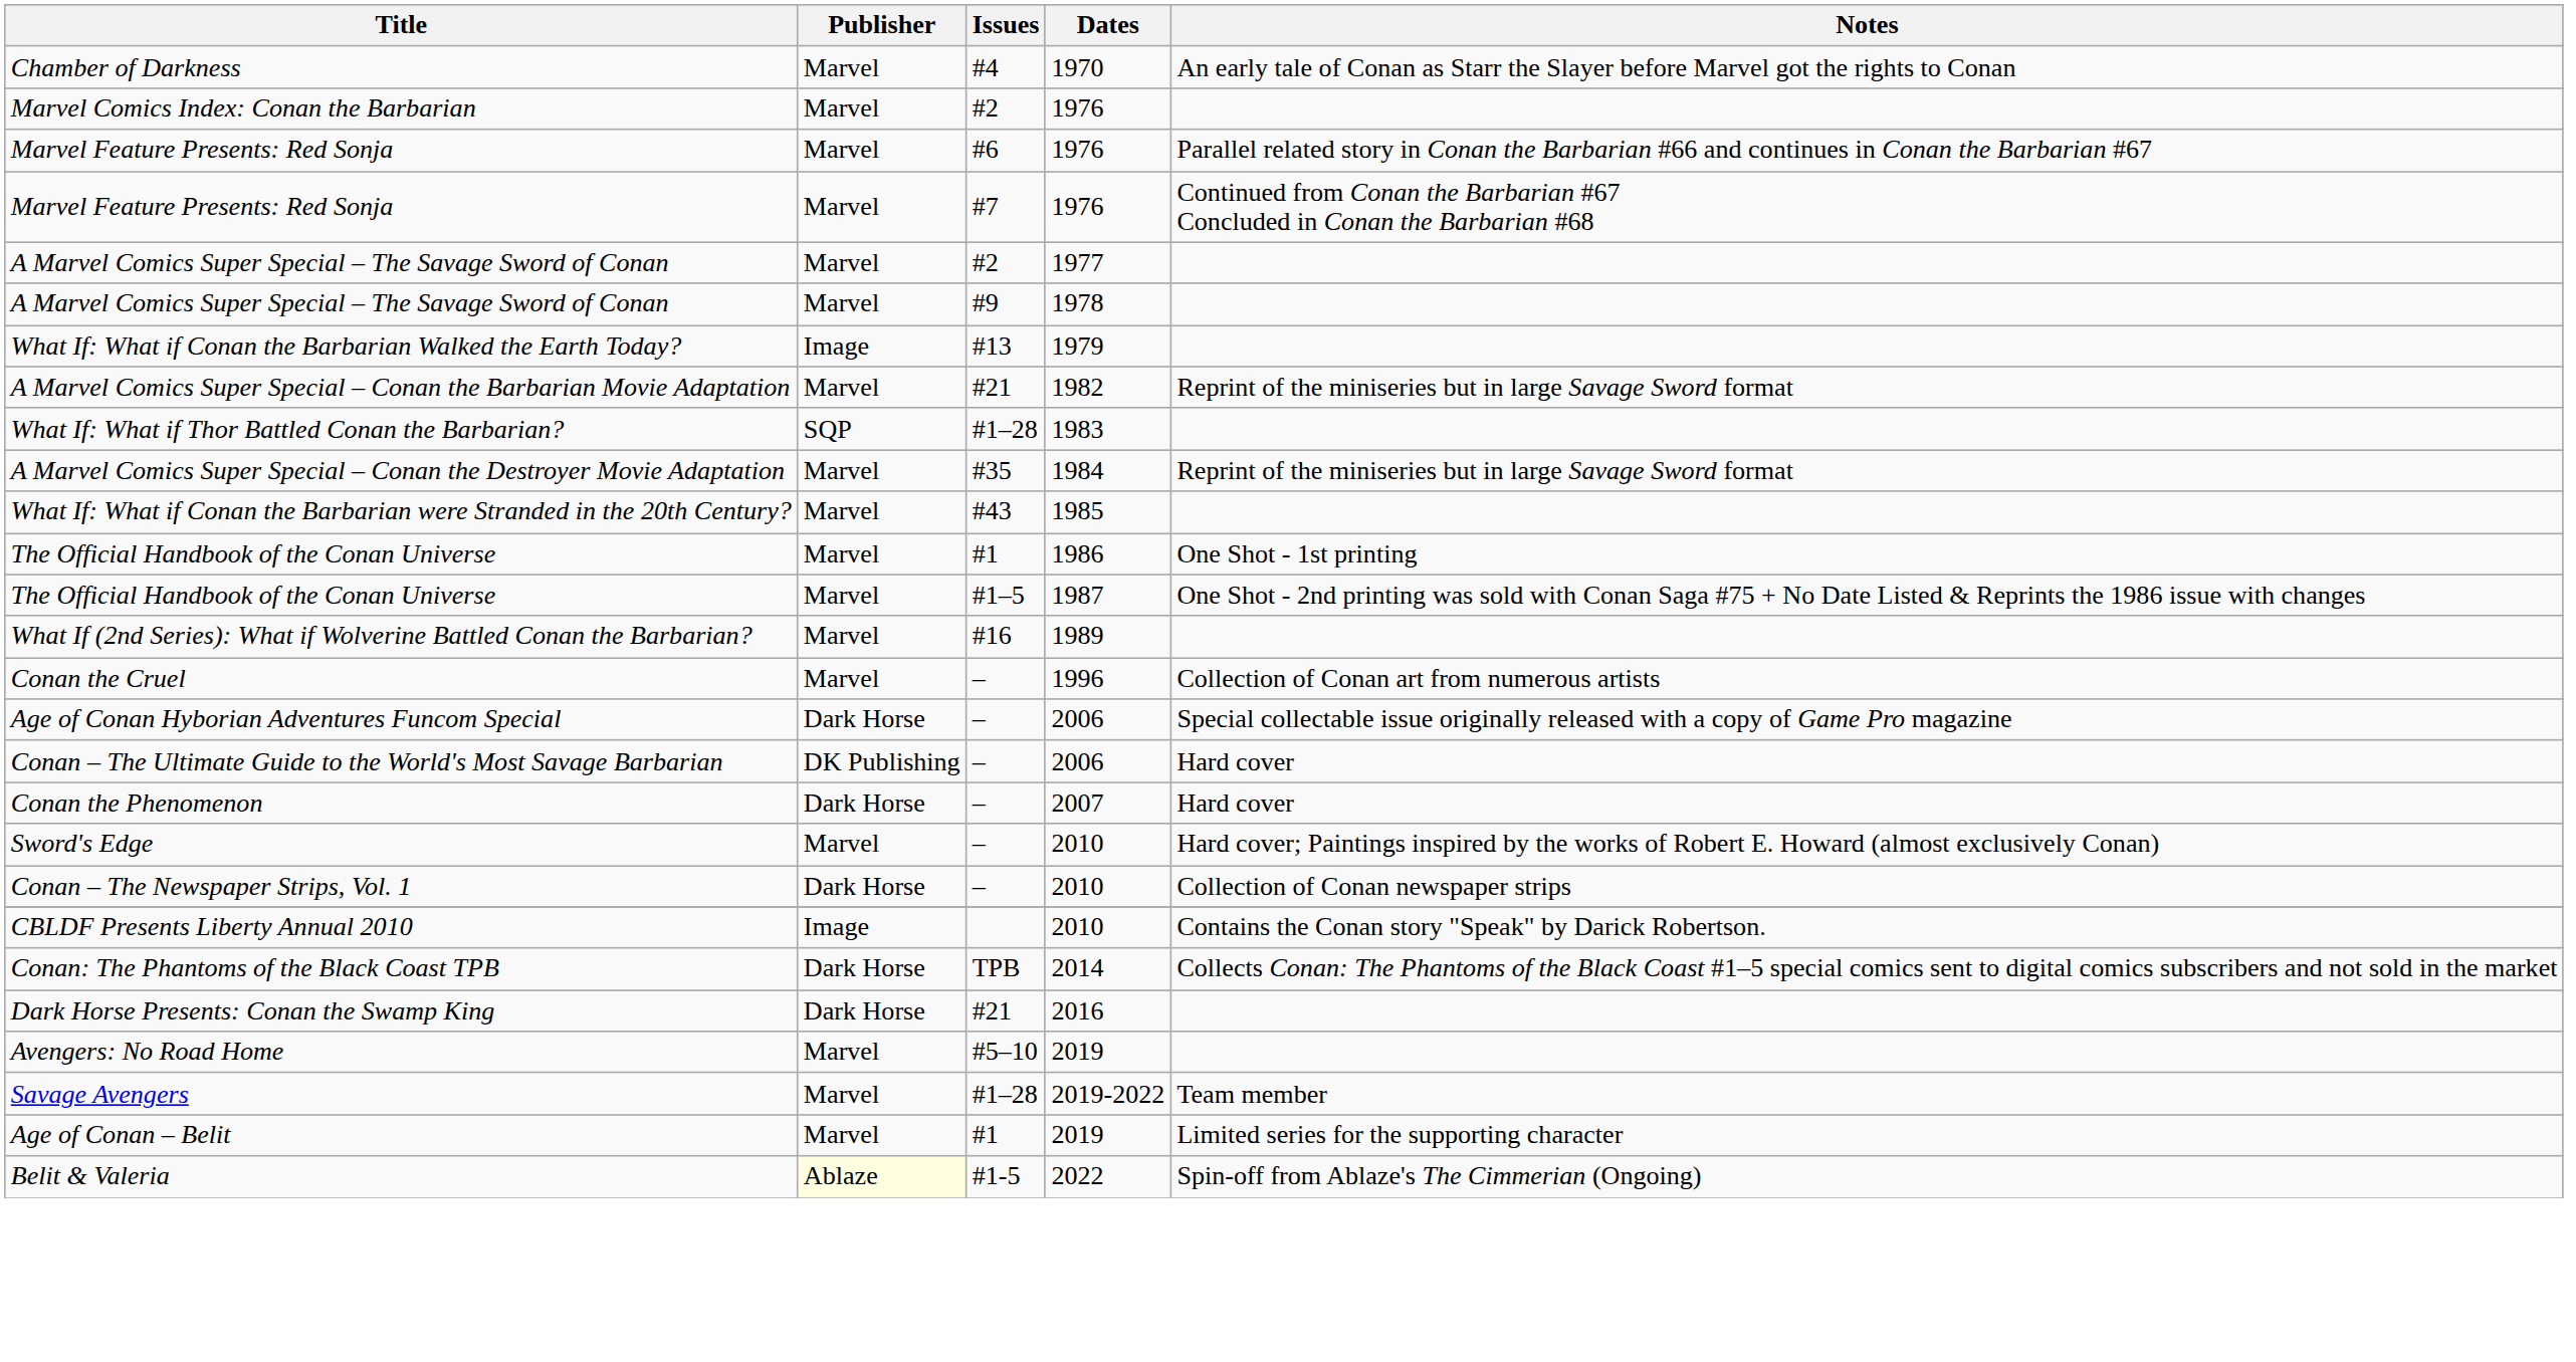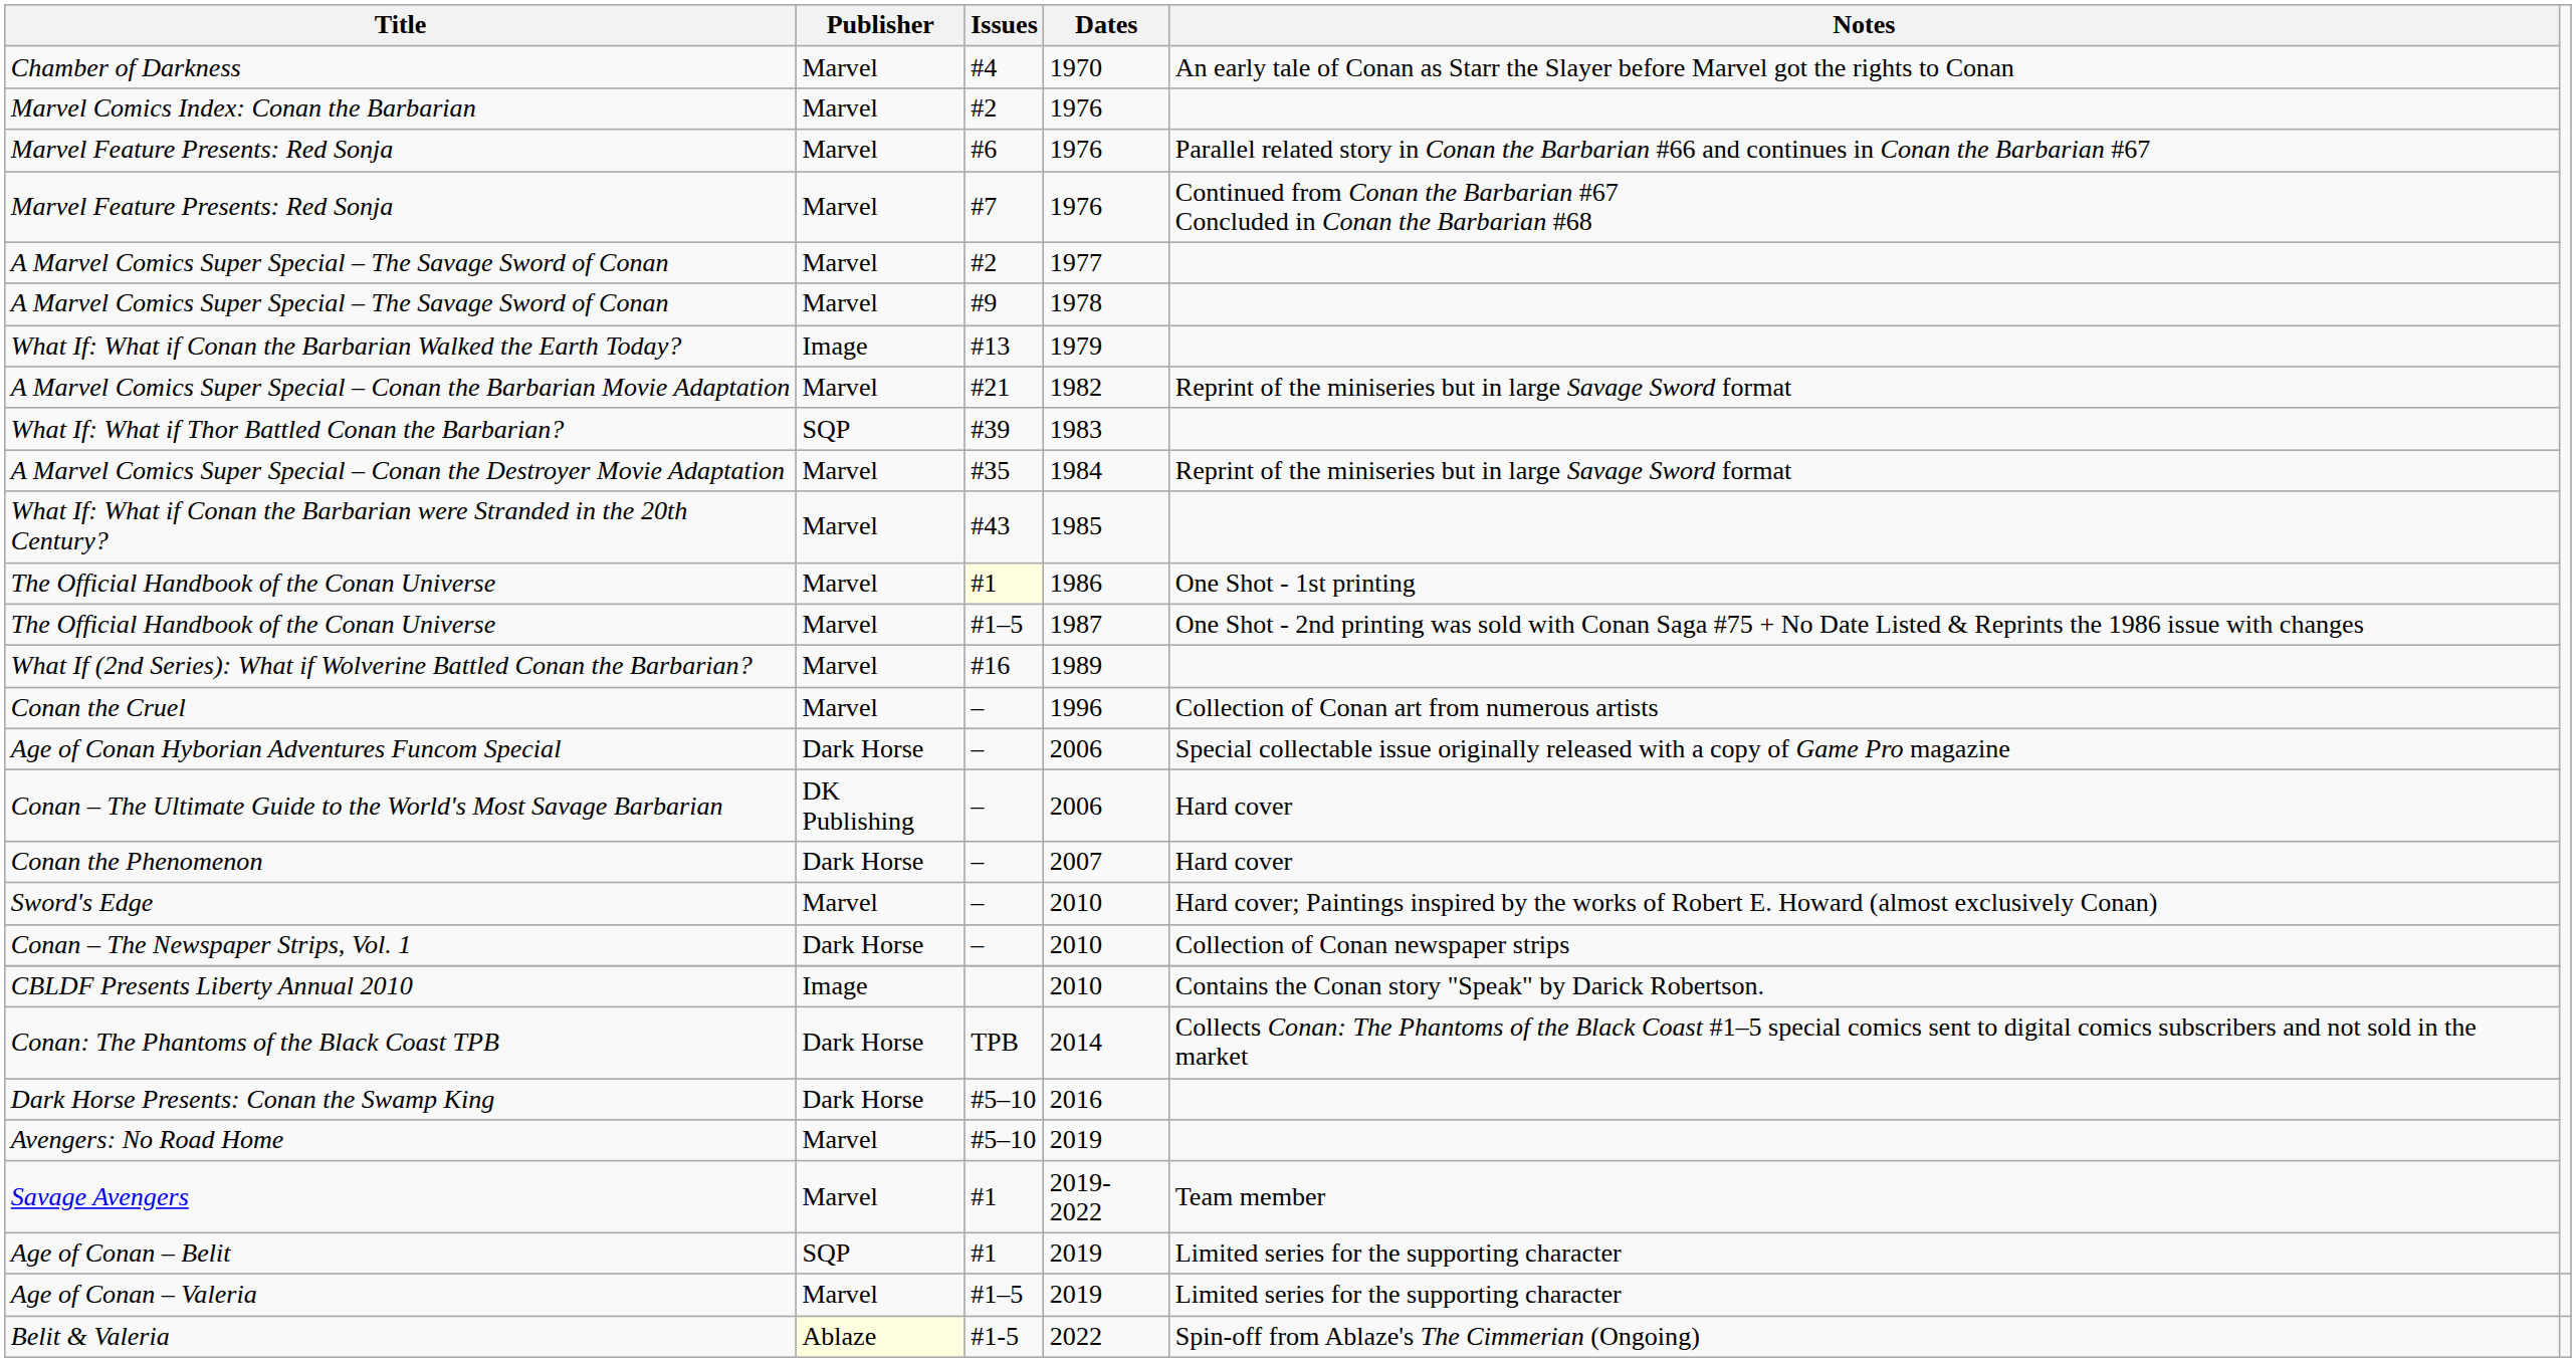 <table class="wikitable">
 <tr>
 <th>Title</th>
 <th>Publisher</th>
 <th>Issues</th>
 <th>Dates</th>
 <th>Notes</th>
 </tr>
 <tr>
 <td><em>Chamber of Darkness</em></td>
 <td>Marvel</td>
 <td>#4</td>
 <td>1970</td>
 <td>An early tale of Conan as Starr the Slayer before Marvel got the rights to Conan</td>
 </tr>
 <tr>
 <td><em>Marvel Comics Index: Conan the Barbarian</em></td>
 <td>Marvel</td>
 <td>#2</td>
 <td>1976</td>
 <td></td>
 </tr>
 <tr>
 <td><em>Marvel Feature Presents: Red Sonja</em></td>
 <td>Marvel</td>
 <td>#6</td>
 <td>1976</td>
 <td>Parallel related story in <em>Conan the Barbarian</em> #66 and continues in <em>Conan the Barbarian</em> #67</td>
 </tr>
 <tr>
 <td><em>Marvel Feature Presents: Red Sonja</em></td>
 <td>Marvel</td>
 <td>#7</td>
 <td>1976</td>
 <td>Continued from <em>Conan the Barbarian</em> #67<br>Concluded in <em>Conan the Barbarian</em> #68</td>
 </tr>
 <tr>
 <td><em>A Marvel Comics Super Special – The Savage Sword of Conan</em></td>
 <td>Marvel</td>
 <td>#2</td>
 <td>1977</td>
 <td></td>
 </tr>
 <tr>
 <td><em>A Marvel Comics Super Special – The Savage Sword of Conan</em></td>
 <td>Marvel</td>
 <td>#9</td>
 <td>1978</td>
 <td></td>
 </tr>
 <tr>
 <td><em>What If: What if Conan the Barbarian Walked the Earth Today?</em></td>
 <td>Image</td>
 <td>#13</td>
 <td>1979</td>
 <td></td>
 </tr>
 <tr>
 <td><em>A Marvel Comics Super Special – Conan the Barbarian Movie Adaptation</em></td>
 <td>Marvel</td>
 <td>#21</td>
 <td>1982</td>
 <td>Reprint of the miniseries but in large <em>Savage Sword</em> format</td>
 </tr>
 <tr>
 <td><em>What If: What if Thor Battled Conan the Barbarian?</em></td>
 <td>SQP</td>
-<td>#1–28</td>
+<td>#39</td>
 <td>1983</td>
 <td></td>
 </tr>
 <tr>
 <td><em>A Marvel Comics Super Special – Conan the Destroyer Movie Adaptation</em></td>
 <td>Marvel</td>
 <td>#35</td>
 <td>1984</td>
 <td>Reprint of the miniseries but in large <em>Savage Sword</em> format</td>
 </tr>
 <tr>
 <td><em>What If: What if Conan the Barbarian were Stranded in the 20th Century?</em></td>
 <td>Marvel</td>
 <td>#43</td>
 <td>1985</td>
 <td></td>
 </tr>
 <tr>
 <td><em>The Official Handbook of the Conan Universe</em></td>
 <td>Marvel</td>
-<td>#1</td>
+<td style="background: lightyellow;">#1</td>
 <td>1986</td>
 <td>One Shot - 1st printing</td>
 </tr>
 <tr>
 <td><em>The Official Handbook of the Conan Universe</em></td>
 <td>Marvel</td>
 <td>#1–5</td>
 <td>1987</td>
 <td>One Shot - 2nd printing was sold with Conan Saga #75 + No Date Listed & Reprints the 1986 issue with changes</td>
 </tr>
 <tr>
 <td><em>What If (2nd Series): What if Wolverine Battled Conan the Barbarian?</em></td>
 <td>Marvel</td>
 <td>#16</td>
 <td>1989</td>
 <td></td>
 </tr>
 <tr>
 <td><em>Conan the Cruel</em></td>
 <td>Marvel</td>
 <td>–</td>
 <td>1996</td>
 <td>Collection of Conan art from numerous artists</td>
 </tr>
 <tr>
 <td><em>Age of Conan Hyborian Adventures Funcom Special</em></td>
 <td>Dark Horse</td>
 <td>–</td>
 <td>2006</td>
 <td>Special collectable issue originally released with a copy of <em>Game Pro</em> magazine</td>
 </tr>
 <tr>
 <td><em>Conan – The Ultimate Guide to the World's Most Savage Barbarian</em></td>
 <td>DK Publishing</td>
 <td>–</td>
 <td>2006</td>
 <td>Hard cover</td>
 </tr>
 <tr>
 <td><em>Conan the Phenomenon</em></td>
 <td>Dark Horse</td>
 <td>–</td>
 <td>2007</td>
 <td>Hard cover</td>
 </tr>
 <tr>
 <td><em>Sword's Edge</em></td>
 <td>Marvel</td>
 <td>–</td>
 <td>2010</td>
 <td>Hard cover; Paintings inspired by the works of Robert E. Howard (almost exclusively Conan)</td>
 </tr>
 <tr>
 <td><em>Conan – The Newspaper Strips, Vol. 1</em></td>
 <td>Dark Horse</td>
 <td>–</td>
 <td>2010</td>
 <td>Collection of Conan newspaper strips</td>
 </tr>
 <tr>
 </tr>
 <tr>
 <td><em>CBLDF Presents Liberty Annual 2010</em></td>
 <td>Image</td>
 <td></td>
 <td>2010</td>
 <td>Contains the Conan story "Speak" by Darick Robertson.</td>
 </tr>
 <tr>
 <td><em>Conan: The Phantoms of the Black Coast TPB</em></td>
 <td>Dark Horse</td>
 <td>TPB</td>
 <td>2014</td>
 <td>Collects <em>Conan: The Phantoms of the Black Coast</em> #1–5 special comics sent to digital comics subscribers and not sold in the market</td>
 </tr>
 <tr>
 <td><em>Dark Horse Presents: Conan the Swamp King</em></td>
 <td>Dark Horse</td>
-<td>#21</td>
+<td>#5–10</td>
 <td>2016</td>
 <td></td>
 </tr>
 <tr>
 <td><em>Avengers: No Road Home</em></td>
 <td>Marvel</td>
 <td>#5–10</td>
 <td>2019</td>
 <td></td>
 </tr>
 <tr>
 <td><em><a href='#'>Savage Avengers</a></em></td>
 <td>Marvel</td>
-<td>#1–28</td>
+<td>#1</td>
 <td>2019-2022</td>
 <td>Team member</td>
 </tr>
 <tr>
 <td><em>Age of Conan – Belit</em></td>
-<td>Marvel</td>
+<td>SQP</td>
 <td>#1</td>
 <td>2019</td>
 <td>Limited series for the supporting character</td>
+</tr>
+<tr>
+<td><em>Age of Conan – Valeria</em></td>
+<td>Marvel</td>
+<td>#1–5</td>
+<td>2019</td>
+<td>Limited series for the supporting character</td>
+<td></td>
 </tr>
 <tr>
 <td><em>Belit & Valeria</em></td>
 <td style="background: lightyellow;">Ablaze</td>
 <td>#1-5</td>
 <td>2022</td>
 <td>Spin-off from Ablaze's <em>The Cimmerian</em> (Ongoing)</td>
 </tr>
 </table>
